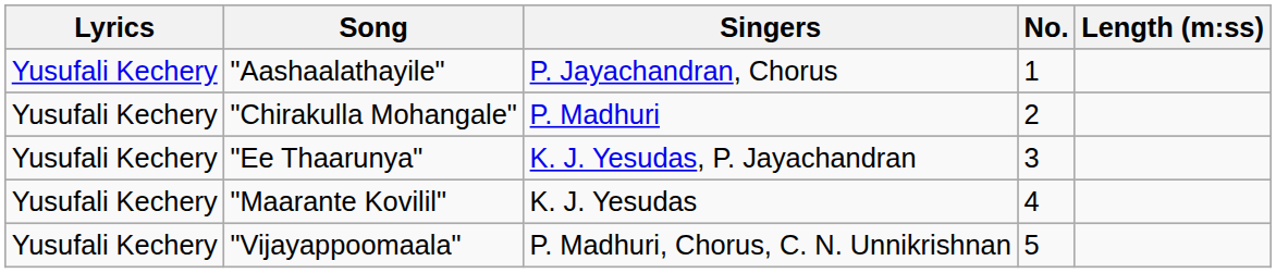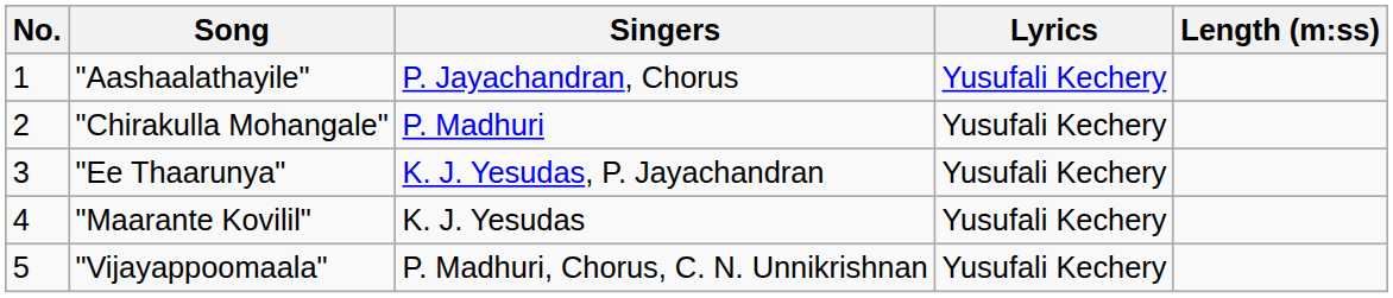 <table class="wikitable" style="font-size:95%;">
 <tr>
-<th>Lyrics</th>
+<th>No.</th>
 <th>Song</th>
 <th>Singers</th>
-<th>No.</th>
+<th>Lyrics</th>
 <th>Length (m:ss)</th>
 </tr>
 <tr>
-<td><a href='#'>Yusufali Kechery</a></td>
+<td>1</td>
 <td>"Aashaalathayile"</td>
 <td><a href='#'>P. Jayachandran</a>, Chorus</td>
-<td>1</td>
+<td><a href='#'>Yusufali Kechery</a></td>
 <td></td>
 </tr>
 <tr>
-<td>Yusufali Kechery</td>
+<td>2</td>
 <td>"Chirakulla Mohangale"</td>
 <td><a href='#'>P. Madhuri</a></td>
-<td>2</td>
+<td>Yusufali Kechery</td>
 <td></td>
 </tr>
 <tr>
-<td>Yusufali Kechery</td>
+<td>3</td>
 <td>"Ee Thaarunya"</td>
 <td><a href='#'>K. J. Yesudas</a>, P. Jayachandran</td>
-<td>3</td>
+<td>Yusufali Kechery</td>
 <td></td>
 </tr>
 <tr>
-<td>Yusufali Kechery</td>
+<td>4</td>
 <td>"Maarante Kovilil"</td>
 <td>K. J. Yesudas</td>
-<td>4</td>
+<td>Yusufali Kechery</td>
 <td></td>
 </tr>
 <tr>
-<td>Yusufali Kechery</td>
+<td>5</td>
 <td>"Vijayappoomaala"</td>
 <td>P. Madhuri, Chorus, C. N. Unnikrishnan</td>
-<td>5</td>
+<td>Yusufali Kechery</td>
 <td></td>
 </tr>
 </table>
